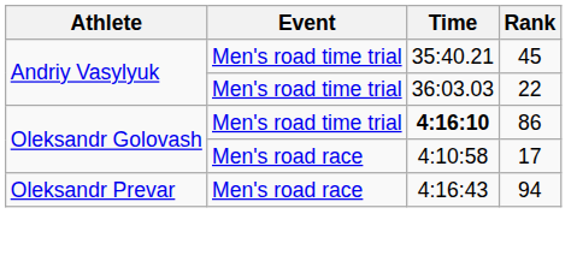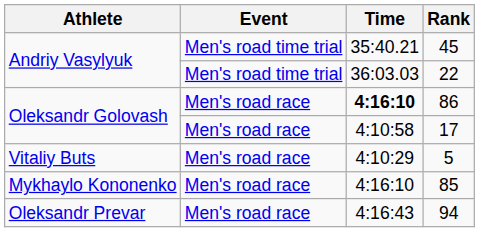 <table class="wikitable" style="font-size:90%">
 <tr>
 <th>Athlete</th>
 <th>Event</th>
 <th>Time</th>
 <th>Rank</th>
 </tr>
 <tr align=center>
 <td align=left rowspan=2><a href='#'>Andriy Vasylyuk</a></td>
 <td align=left><a href='#'>Men's road time trial</a></td>
 <td>35:40.21</td>
 <td>45</td>
 </tr>
 <tr align=center>
 <td align=left><a href='#'>Men's road time trial</a></td>
 <td>36:03.03</td>
 <td>22</td>
 </tr>
 <tr align=center>
 <td align=left rowspan=2><a href='#'>Oleksandr Golovash</a></td>
-<td align=left><a href='#'>Men's road time trial</a></td>
+<td align=left><a href='#'>Men's road race</a></td>
 <td><strong>4:16:10</strong></td>
 <td>86</td>
 </tr>
 <tr align=center>
 <td align=left><a href='#'>Men's road race</a></td>
 <td>4:10:58</td>
 <td>17</td>
 </tr>
 <tr align=center>
+<td align=left><a href='#'>Vitaliy Buts</a></td>
+<td align=left><a href='#'>Men's road race</a></td>
+<td>4:10:29</td>
+<td>5</td>
+</tr>
+<tr align=center>
+<td align=left><a href='#'>Mykhaylo Kononenko</a></td>
+<td align=left><a href='#'>Men's road race</a></td>
+<td>4:16:10</td>
+<td>85</td>
+</tr>
+<tr align=center>
 <td align=left><a href='#'>Oleksandr Prevar</a></td>
 <td align=left><a href='#'>Men's road race</a></td>
 <td>4:16:43</td>
 <td>94</td>
 </tr>
 </table>
